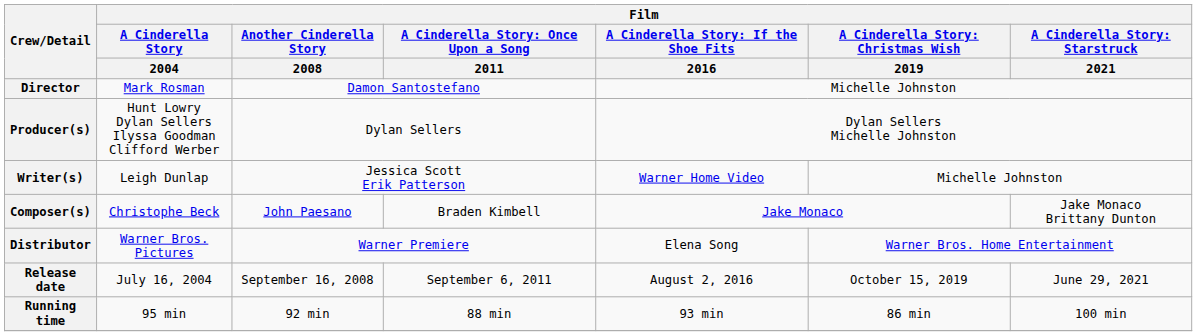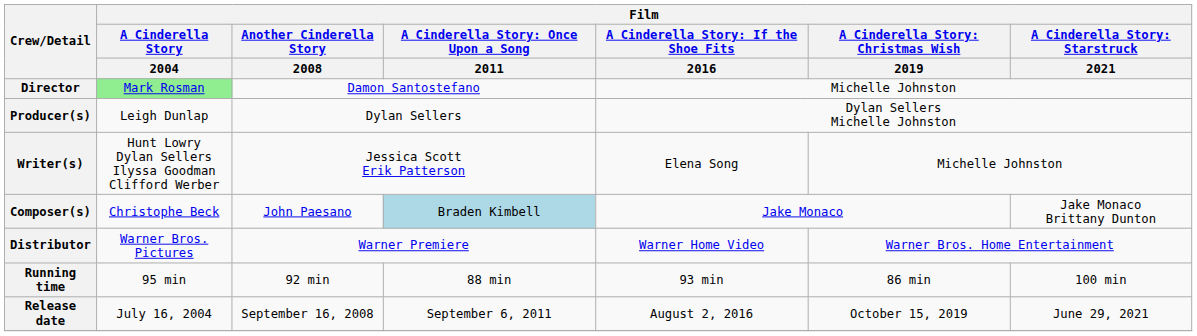 <table class="wikitable plainrowheaders" style="text-align:center; width:100%;">
 <tr>
 <th rowspan="3">Crew/Detail</th>
 <th colspan="6">Film</th>
 </tr>
 <tr>
 <th><a href='#'>A Cinderella Story</a></th>
 <th><a href='#'>Another Cinderella Story</a></th>
 <th><a href='#'>A Cinderella Story: Once Upon a Song</a></th>
 <th><a href='#'>A Cinderella Story: If the Shoe Fits</a></th>
 <th><a href='#'>A Cinderella Story: Christmas Wish</a></th>
 <th><a href='#'>A Cinderella Story: Starstruck</a></th>
 </tr>
 <tr>
 <th>2004</th>
 <th>2008</th>
 <th>2011</th>
 <th>2016</th>
 <th>2019</th>
 <th>2021</th>
 </tr>
 <tr>
 <th>Director</th>
-<td><a href='#'>Mark Rosman</a></td>
+<td style="background: lightgreen;"><a href='#'>Mark Rosman</a></td>
 <td colspan="2"><a href='#'>Damon Santostefano</a></td>
 <td colspan="3">Michelle Johnston</td>
 </tr>
 <tr>
 <th>Producer(s)</th>
-<td>Hunt Lowry<br>Dylan Sellers<br>Ilyssa Goodman<br>Clifford Werber</td>
+<td>Leigh Dunlap</td>
 <td colspan="2">Dylan Sellers</td>
 <td colspan="3">Dylan Sellers<br>Michelle Johnston</td>
 </tr>
 <tr>
 <th>Writer(s)</th>
-<td>Leigh Dunlap</td>
+<td>Hunt Lowry<br>Dylan Sellers<br>Ilyssa Goodman<br>Clifford Werber</td>
 <td colspan="2">Jessica Scott<br><a href='#'>Erik Patterson</a></td>
-<td><a href='#'>Warner Home Video</a></td>
+<td>Elena Song</td>
 <td colspan="2">Michelle Johnston</td>
 </tr>
 <tr>
 <th>Composer(s)</th>
 <td><a href='#'>Christophe Beck</a></td>
 <td><a href='#'>John Paesano</a></td>
-<td>Braden Kimbell</td>
+<td style="background: lightblue;">Braden Kimbell</td>
 <td colspan="2"><a href='#'>Jake Monaco</a></td>
 <td>Jake Monaco<br>Brittany Dunton</td>
 </tr>
 <tr>
 <th>Distributor</th>
 <td><a href='#'>Warner Bros. Pictures</a></td>
 <td colspan="2"><a href='#'>Warner Premiere</a></td>
-<td>Elena Song</td>
+<td><a href='#'>Warner Home Video</a></td>
 <td colspan="2"><a href='#'>Warner Bros. Home Entertainment</a></td>
+</tr>
+<tr>
+<th>Running time</th>
+<td>95 min</td>
+<td>92 min</td>
+<td>88 min</td>
+<td>93 min</td>
+<td>86 min</td>
+<td>100 min</td>
 </tr>
 <tr>
 <th>Release date</th>
 <td>July 16, 2004</td>
 <td>September 16, 2008</td>
 <td>September 6, 2011</td>
 <td>August 2, 2016</td>
 <td>October 15, 2019</td>
 <td>June 29, 2021</td>
 </tr>
 <tr>
-<th>Running time</th>
-<td>95 min</td>
-<td>92 min</td>
-<td>88 min</td>
-<td>93 min</td>
-<td>86 min</td>
-<td>100 min</td>
-</tr>
-<tr>
 </tr>
 </table>
